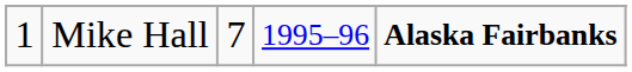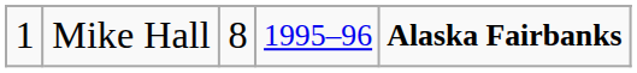 <table class="wikitable">
 <tr>
 </tr>
 <tr>
 <td>1</td>
 <td>Mike Hall</td>
-<td>7</td>
+<td>8</td>
 <td style="font-size:80%;"><a href='#'>1995–96</a></td>
 <td style="font-size:80%;"><strong>Alaska Fairbanks</strong></td>
 </tr>
 </table>
